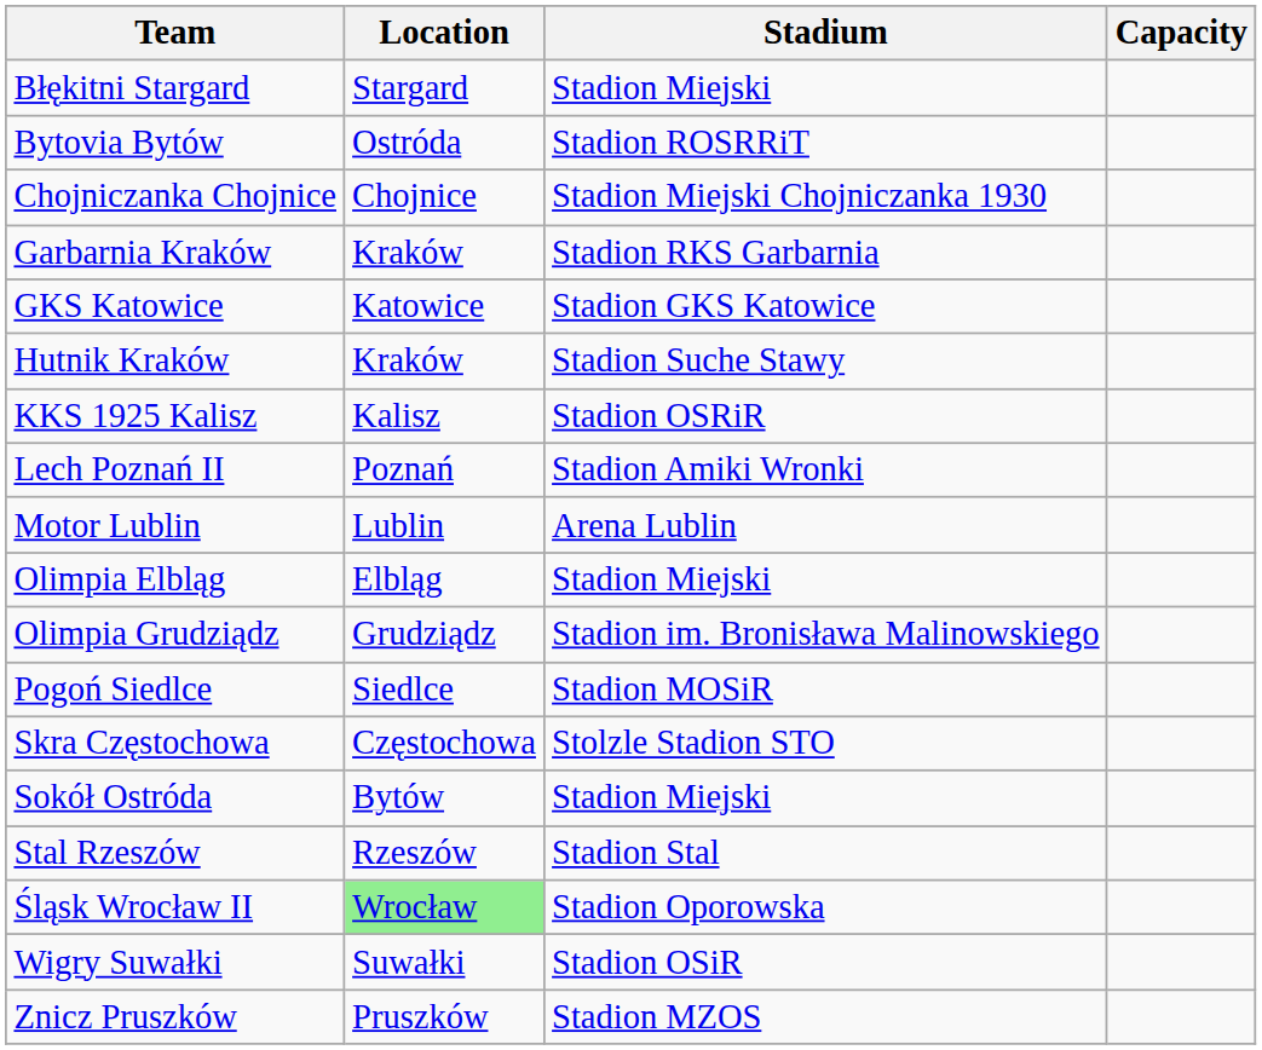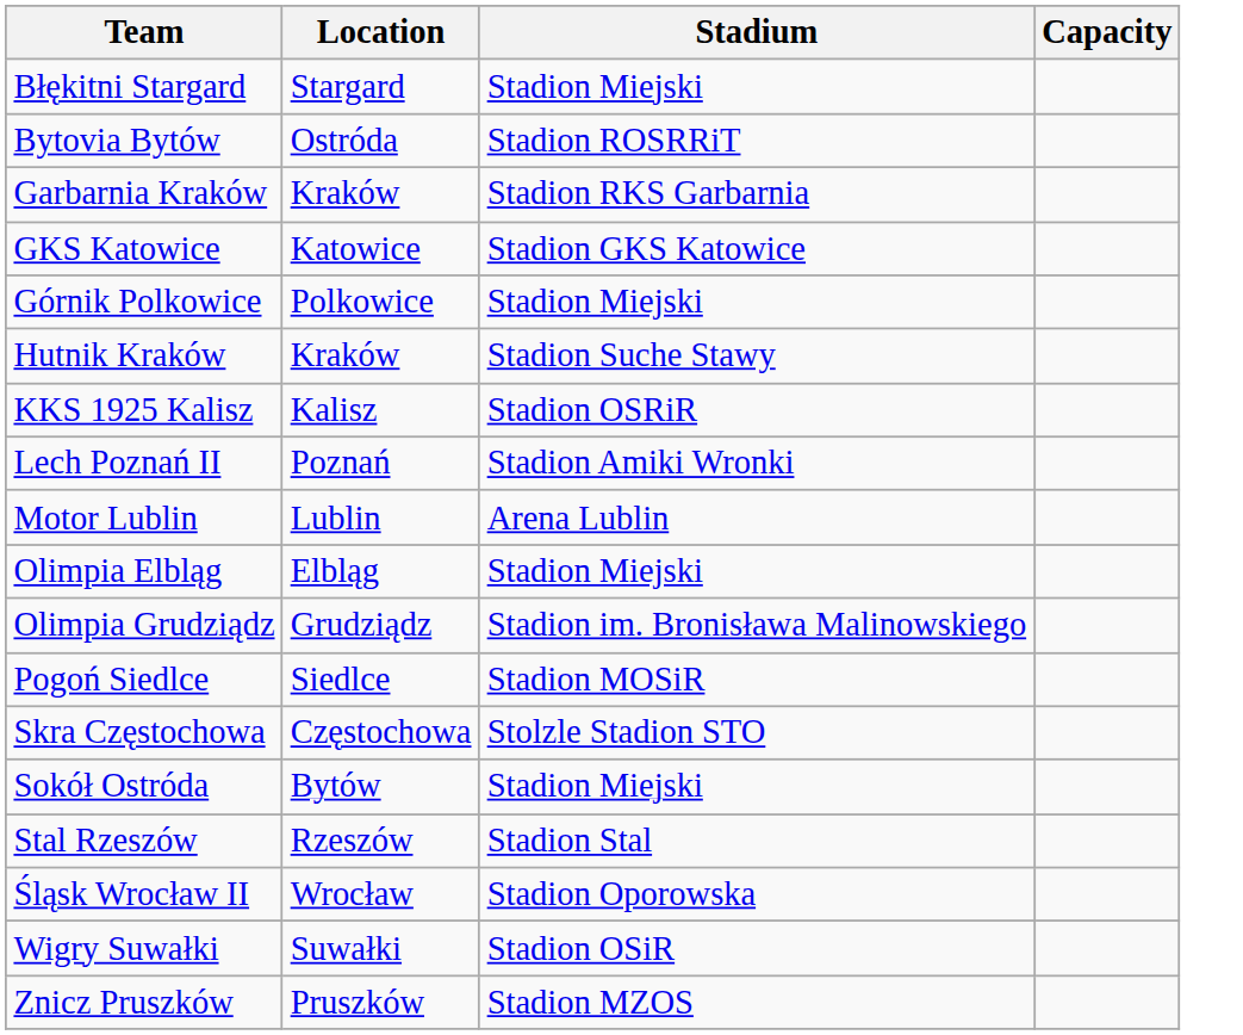 <table class="wikitable sortable">
 <tr>
 <th>Team</th>
 <th>Location</th>
 <th>Stadium</th>
 <th>Capacity</th>
 </tr>
 <tr>
 <td><a href='#'>Błękitni Stargard</a></td>
 <td><a href='#'>Stargard</a></td>
 <td><a href='#'>Stadion Miejski</a></td>
 <td></td>
 </tr>
 <tr>
 <td><a href='#'>Bytovia Bytów</a></td>
 <td><a href='#'>Ostróda</a></td>
 <td><a href='#'>Stadion ROSRRiT</a></td>
 <td></td>
 </tr>
 <tr>
-<td><a href='#'>Chojniczanka Chojnice</a></td>
-<td><a href='#'>Chojnice</a></td>
-<td><a href='#'>Stadion Miejski Chojniczanka 1930</a></td>
-<td></td>
-</tr>
-<tr>
 <td><a href='#'>Garbarnia Kraków</a></td>
 <td><a href='#'>Kraków</a></td>
 <td><a href='#'>Stadion RKS Garbarnia</a></td>
 <td></td>
 </tr>
 <tr>
 <td><a href='#'>GKS Katowice</a></td>
 <td><a href='#'>Katowice</a></td>
 <td><a href='#'>Stadion GKS Katowice</a></td>
+<td></td>
+</tr>
+<tr>
+<td><a href='#'>Górnik Polkowice</a></td>
+<td><a href='#'>Polkowice</a></td>
+<td><a href='#'>Stadion Miejski</a></td>
 <td></td>
 </tr>
 <tr>
 <td><a href='#'>Hutnik Kraków</a></td>
 <td><a href='#'>Kraków</a></td>
 <td><a href='#'>Stadion Suche Stawy</a></td>
 <td></td>
 </tr>
 <tr>
 <td><a href='#'>KKS 1925 Kalisz</a></td>
 <td><a href='#'>Kalisz</a></td>
 <td><a href='#'>Stadion OSRiR</a></td>
 <td></td>
 </tr>
 <tr>
 <td><a href='#'>Lech Poznań II</a></td>
 <td><a href='#'>Poznań</a></td>
 <td><a href='#'>Stadion Amiki Wronki</a></td>
 <td></td>
 </tr>
 <tr>
 <td><a href='#'>Motor Lublin</a></td>
 <td><a href='#'>Lublin</a></td>
 <td><a href='#'>Arena Lublin</a></td>
 <td></td>
 </tr>
 <tr>
 <td><a href='#'>Olimpia Elbląg</a></td>
 <td><a href='#'>Elbląg</a></td>
 <td><a href='#'>Stadion Miejski</a></td>
 <td></td>
 </tr>
 <tr>
 <td><a href='#'>Olimpia Grudziądz</a></td>
 <td><a href='#'>Grudziądz</a></td>
 <td><a href='#'>Stadion im. Bronisława Malinowskiego</a></td>
 <td></td>
 </tr>
 <tr>
 <td><a href='#'>Pogoń Siedlce</a></td>
 <td><a href='#'>Siedlce</a></td>
 <td><a href='#'>Stadion MOSiR</a></td>
 <td></td>
 </tr>
 <tr>
 <td><a href='#'>Skra Częstochowa</a></td>
 <td><a href='#'>Częstochowa</a></td>
 <td><a href='#'>Stolzle Stadion STO</a></td>
 <td></td>
 </tr>
 <tr>
 <td><a href='#'>Sokół Ostróda</a></td>
 <td><a href='#'>Bytów</a></td>
 <td><a href='#'>Stadion Miejski</a></td>
 <td></td>
 </tr>
 <tr>
 <td><a href='#'>Stal Rzeszów</a></td>
 <td><a href='#'>Rzeszów</a></td>
 <td><a href='#'>Stadion Stal</a></td>
 <td></td>
 </tr>
 <tr>
 <td><a href='#'>Śląsk Wrocław II</a></td>
-<td style="background: lightgreen;"><a href='#'>Wrocław</a></td>
+<td><a href='#'>Wrocław</a></td>
 <td><a href='#'>Stadion Oporowska</a></td>
 <td></td>
 </tr>
 <tr>
 <td><a href='#'>Wigry Suwałki</a></td>
 <td><a href='#'>Suwałki</a></td>
 <td><a href='#'>Stadion OSiR</a></td>
 <td></td>
 </tr>
 <tr>
 <td><a href='#'>Znicz Pruszków</a></td>
 <td><a href='#'>Pruszków</a></td>
 <td><a href='#'>Stadion MZOS</a></td>
 <td></td>
 </tr>
 </table>
